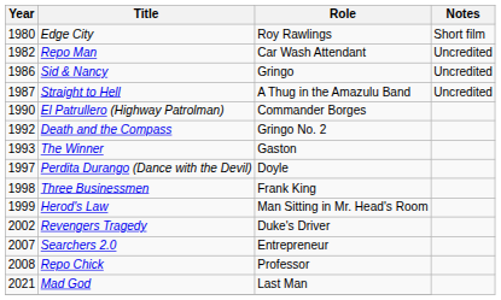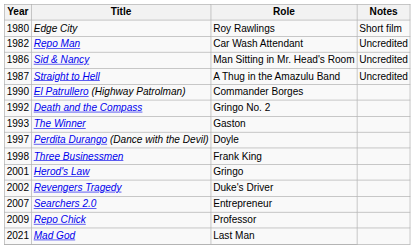 <table class="wikitable">
 <tr>
 <th>Year</th>
 <th>Title</th>
 <th>Role</th>
 <th>Notes</th>
 </tr>
 <tr>
 <td>1980</td>
 <td><em>Edge City</em></td>
 <td>Roy Rawlings</td>
 <td>Short film</td>
 </tr>
 <tr>
 <td>1982</td>
 <td><em><a href='#'>Repo Man</a></em></td>
 <td>Car Wash Attendant</td>
 <td>Uncredited</td>
 </tr>
 <tr>
 <td>1986</td>
 <td><em><a href='#'>Sid & Nancy</a></em></td>
-<td>Gringo</td>
+<td>Man Sitting in Mr. Head's Room</td>
 <td>Uncredited</td>
 </tr>
 <tr>
 <td>1987</td>
 <td><em><a href='#'>Straight to Hell</a></em></td>
 <td>A Thug in the Amazulu Band</td>
 <td>Uncredited</td>
 </tr>
 <tr>
 <td>1990</td>
 <td><em><a href='#'>El Patrullero</a> (Highway Patrolman)</em></td>
 <td>Commander Borges</td>
 <td></td>
 </tr>
 <tr>
 <td>1992</td>
 <td><em><a href='#'>Death and the Compass</a></em></td>
 <td>Gringo No. 2</td>
 <td></td>
 </tr>
 <tr>
 <td>1993</td>
 <td><em><a href='#'>The Winner</a></em></td>
 <td>Gaston</td>
 <td></td>
 </tr>
 <tr>
 <td>1997</td>
 <td><em><a href='#'>Perdita Durango</a> (Dance with the Devil)</em></td>
 <td>Doyle</td>
 <td></td>
 </tr>
 <tr>
 <td>1998</td>
 <td><em><a href='#'>Three Businessmen</a></em></td>
 <td>Frank King</td>
 <td></td>
 </tr>
 <tr>
-<td>1999</td>
+<td>2001</td>
 <td><em><a href='#'>Herod's Law</a></em></td>
-<td>Man Sitting in Mr. Head's Room</td>
+<td>Gringo</td>
 <td></td>
 </tr>
 <tr>
 <td>2002</td>
 <td><em><a href='#'>Revengers Tragedy</a></em></td>
 <td>Duke's Driver</td>
 <td></td>
 </tr>
 <tr>
 <td>2007</td>
 <td><em><a href='#'>Searchers 2.0</a></em></td>
 <td>Entrepreneur</td>
 <td></td>
 </tr>
 <tr>
-<td>2008</td>
+<td>2009</td>
 <td><em><a href='#'>Repo Chick</a></em></td>
 <td>Professor</td>
 <td></td>
 </tr>
 <tr>
 <td>2021</td>
 <td><em><a href='#'>Mad God</a></em></td>
 <td>Last Man</td>
 </tr>
 <tr>
 </tr>
 </table>
